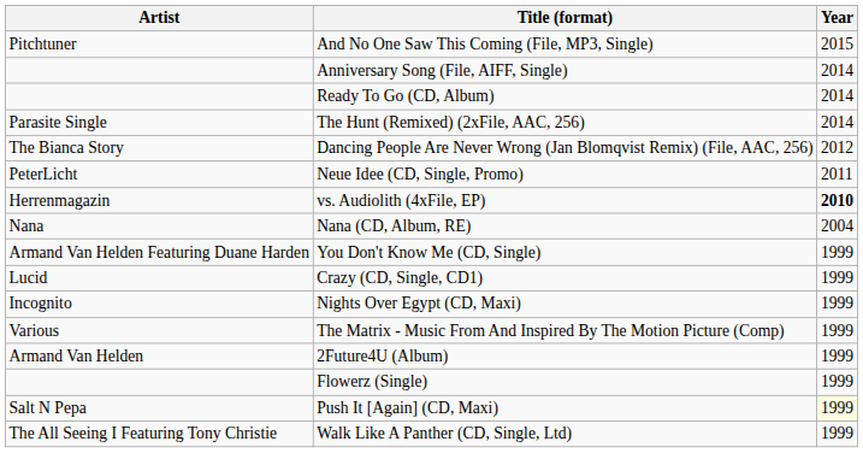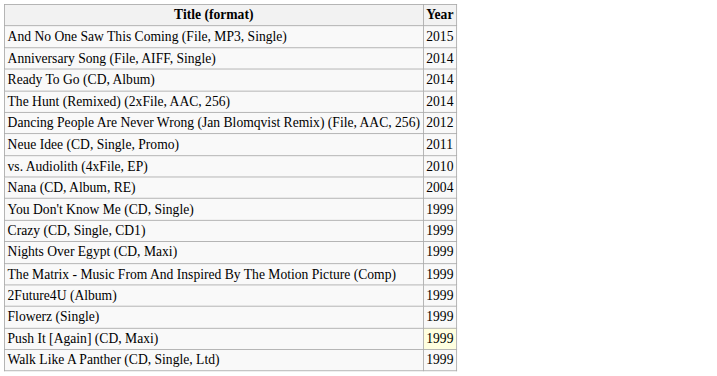 <table class="wikitable">
 <tr>
-<th>Artist</th>
 <th>Title (format)</th>
 <th>Year</th>
 </tr>
 <tr>
-<td>Pitchtuner</td>
 <td>And No One Saw This Coming (File, MP3, Single)</td>
 <td>2015</td>
 </tr>
 <tr>
-<td></td>
 <td>Anniversary Song (File, AIFF, Single)</td>
 <td>2014</td>
 </tr>
 <tr>
-<td></td>
 <td>Ready To Go (CD, Album)</td>
 <td>2014</td>
 </tr>
 <tr>
-<td>Parasite Single</td>
 <td>The Hunt (Remixed) (2xFile, AAC, 256)</td>
 <td>2014</td>
 </tr>
 <tr>
-<td>The Bianca Story</td>
 <td>Dancing People Are Never Wrong (Jan Blomqvist Remix) (File, AAC, 256)</td>
 <td>2012</td>
 </tr>
 <tr>
-<td>PeterLicht</td>
 <td>Neue Idee (CD, Single, Promo)</td>
 <td>2011</td>
 </tr>
 <tr>
-<td>Herrenmagazin</td>
 <td>vs. Audiolith (4xFile, EP)</td>
-<td><strong>2010</strong></td>
+<td>2010</td>
 </tr>
 <tr>
-<td>Nana</td>
 <td>Nana (CD, Album, RE)</td>
 <td>2004</td>
 </tr>
 <tr>
-<td>Armand Van Helden Featuring Duane Harden</td>
 <td>You Don't Know Me (CD, Single)</td>
 <td>1999</td>
 </tr>
 <tr>
-<td>Lucid</td>
 <td>Crazy (CD, Single, CD1)</td>
 <td>1999</td>
 </tr>
 <tr>
-<td>Incognito</td>
 <td>Nights Over Egypt (CD, Maxi)</td>
 <td>1999</td>
 </tr>
 <tr>
-<td>Various</td>
 <td>The Matrix - Music From And Inspired By The Motion Picture (Comp)</td>
 <td>1999</td>
 </tr>
 <tr>
-<td>Armand Van Helden</td>
 <td>2Future4U (Album)</td>
 <td>1999</td>
 </tr>
 <tr>
-<td></td>
 <td>Flowerz (Single)</td>
 <td>1999</td>
 </tr>
 <tr>
-<td>Salt N Pepa</td>
 <td>Push It [Again] (CD, Maxi)</td>
 <td style="background: lightyellow;">1999</td>
 </tr>
 <tr>
-<td>The All Seeing I Featuring Tony Christie</td>
 <td>Walk Like A Panther (CD, Single, Ltd)</td>
 <td>1999</td>
 </tr>
 </table>
